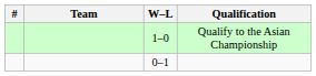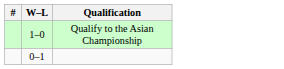 <table class=wikitable style="text-align:center;">
 <tr>
 <th width=20px>#</th>
-<th width=160px>Team</th>
 <th width=40px>W–L</th>
 <th width=180px>Qualification</th>
 </tr>
 <tr bgcolor=#CCFFCC>
 <td></td>
-<td align=left></td>
 <td>1–0</td>
 <td>Qualify to the Asian Championship</td>
 </tr>
 <tr>
 <td></td>
-<td align=left></td>
 <td>0–1</td>
 <td></td>
 </tr>
 </table>
